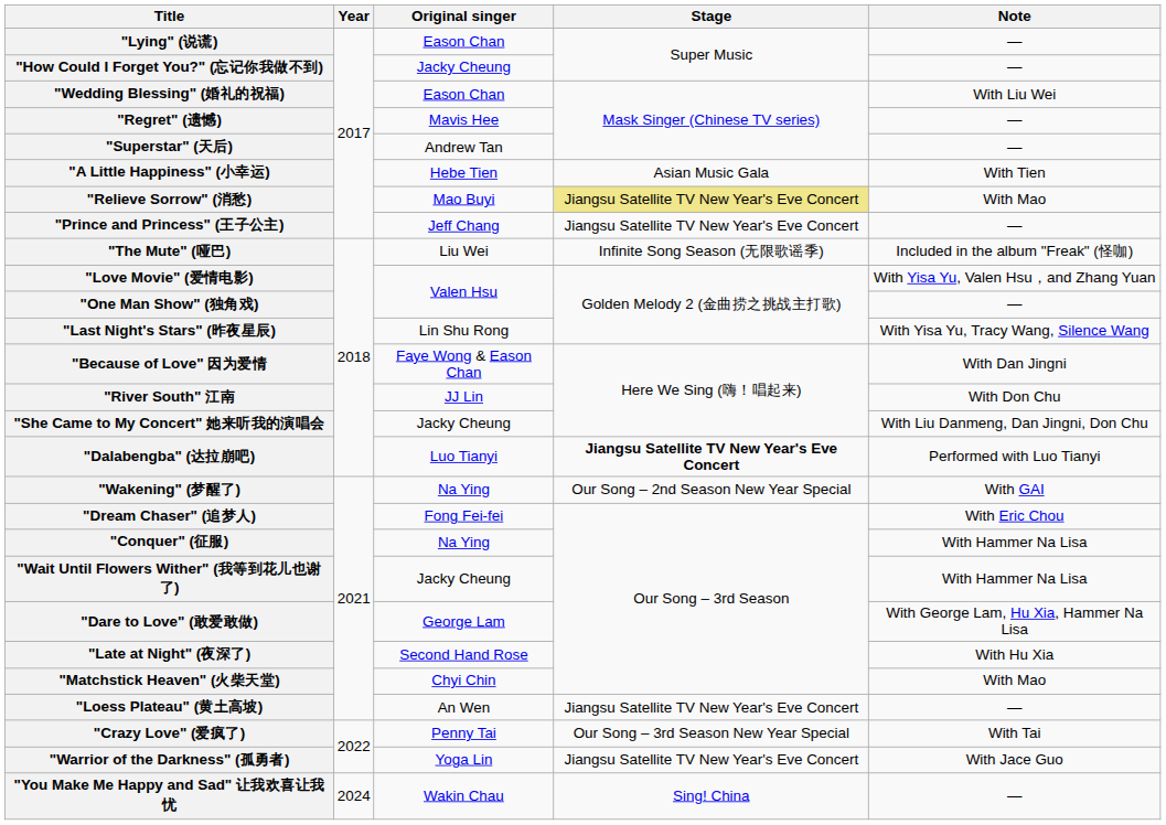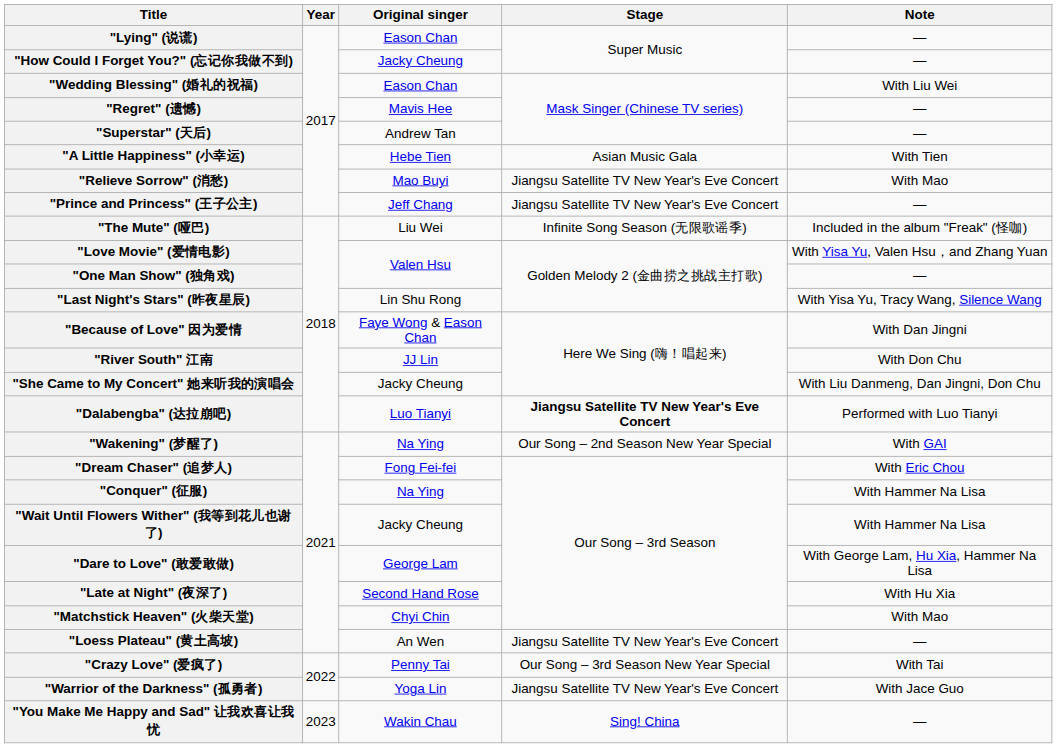 <table class="wikitable plainrowheaders" style="text-align:center;">
 <tr>
 <th>Title</th>
 <th>Year</th>
 <th>Original singer</th>
 <th>Stage</th>
 <th>Note</th>
 </tr>
 <tr>
 <th scope="row">"Lying" (说谎)</th>
 <td rowspan="8">2017</td>
 <td><a href='#'>Eason Chan</a></td>
 <td rowspan="2">Super Music</td>
 <td>—</td>
 </tr>
 <tr>
 <th scope="row">"How Could I Forget You?" (忘记你我做不到)</th>
 <td><a href='#'>Jacky Cheung</a></td>
 <td>—</td>
 </tr>
 <tr>
 <th scope="row">"Wedding Blessing" (婚礼的祝福)</th>
 <td><a href='#'>Eason Chan</a></td>
 <td rowspan="3"><a href='#'>Mask Singer (Chinese TV series)</a></td>
 <td>With Liu Wei</td>
 </tr>
 <tr>
 <th scope="row">"Regret" (遗憾)</th>
 <td><a href='#'>Mavis Hee</a></td>
 <td>—</td>
 </tr>
 <tr>
 <th scope="row">"Superstar" (天后)</th>
 <td>Andrew Tan</td>
 <td>—</td>
 </tr>
 <tr>
 <th scope="row">"A Little Happiness" (小幸运)</th>
 <td><a href='#'>Hebe Tien</a></td>
 <td>Asian Music Gala</td>
 <td>With Tien</td>
 </tr>
 <tr>
 <th scope="row">"Relieve Sorrow" (消愁)</th>
 <td><a href='#'>Mao Buyi</a></td>
-<td style="background: khaki;">Jiangsu Satellite TV New Year's Eve Concert</td>
+<td>Jiangsu Satellite TV New Year's Eve Concert</td>
 <td>With Mao</td>
 </tr>
 <tr>
 <th scope="row">"Prince and Princess" (王子公主)</th>
 <td><a href='#'>Jeff Chang</a></td>
 <td>Jiangsu Satellite TV New Year's Eve Concert</td>
 <td>—</td>
 </tr>
 <tr>
 <th scope="row">"The Mute" (哑巴)</th>
 <td rowspan="8">2018</td>
 <td>Liu Wei</td>
 <td>Infinite Song Season (无限歌谣季)</td>
 <td>Included in the album "Freak" (怪咖)</td>
 </tr>
 <tr>
 <th scope="row">"Love Movie" (爱情电影)</th>
 <td rowspan="2"><a href='#'>Valen Hsu</a></td>
 <td rowspan="3">Golden Melody 2 (金曲捞之挑战主打歌)</td>
 <td>With <a href='#'>Yisa Yu</a>, Valen Hsu，and Zhang Yuan</td>
 </tr>
 <tr>
 <th scope="row">"One Man Show" (独角戏)</th>
 <td>—</td>
 </tr>
 <tr>
 <th scope="row">"Last Night's Stars" (昨夜星辰)</th>
 <td>Lin Shu Rong</td>
 <td>With Yisa Yu, Tracy Wang, <a href='#'>Silence Wang</a></td>
 </tr>
 <tr>
 <th scope="row">"Because of Love" 因为爱情</th>
 <td><a href='#'>Faye Wong</a> & <a href='#'>Eason Chan</a></td>
 <td rowspan="3">Here We Sing (嗨！唱起来)</td>
 <td>With Dan Jingni</td>
 </tr>
 <tr>
 <th scope="row">"River South" 江南</th>
 <td><a href='#'>JJ Lin</a></td>
 <td>With Don Chu</td>
 </tr>
 <tr>
 <th scope="row">"She Came to My Concert" 她来听我的演唱会</th>
 <td>Jacky Cheung</td>
 <td>With Liu Danmeng, Dan Jingni, Don Chu</td>
 </tr>
 <tr>
 <th scope="row">"Dalabengba" (达拉崩吧)</th>
 <td><a href='#'>Luo Tianyi</a></td>
 <td><strong>Jiangsu Satellite TV New Year's Eve Concert</strong></td>
 <td>Performed with Luo Tianyi</td>
 </tr>
 <tr>
 <th scope="row">"Wakening" (梦醒了)</th>
 <td rowspan="8">2021</td>
 <td><a href='#'>Na Ying</a></td>
 <td>Our Song – 2nd Season New Year Special</td>
 <td>With <a href='#'>GAI</a></td>
 </tr>
 <tr>
 <th scope="row">"Dream Chaser" (追梦人)</th>
 <td><a href='#'>Fong Fei-fei</a></td>
 <td rowspan="6">Our Song – 3rd Season</td>
 <td>With <a href='#'>Eric Chou</a></td>
 </tr>
 <tr>
 <th scope="row">"Conquer" (征服)</th>
 <td><a href='#'>Na Ying</a></td>
 <td>With Hammer Na Lisa</td>
 </tr>
 <tr>
 <th scope="row">"Wait Until Flowers Wither" (我等到花儿也谢了)</th>
 <td>Jacky Cheung</td>
 <td>With Hammer Na Lisa</td>
 </tr>
 <tr>
 <th scope="row">"Dare to Love" (敢爱敢做)</th>
 <td><a href='#'>George Lam</a></td>
 <td>With George Lam, <a href='#'>Hu Xia</a>, Hammer Na Lisa</td>
 </tr>
 <tr>
 <th scope="row">"Late at Night" (夜深了)</th>
 <td><a href='#'> Second Hand Rose</a></td>
 <td>With Hu Xia</td>
 </tr>
 <tr>
 <th scope="row">"Matchstick Heaven" (火柴天堂)</th>
 <td><a href='#'>Chyi Chin</a></td>
 <td>With Mao</td>
 </tr>
 <tr>
 <th scope="row">"Loess Plateau" (黄土高坡)</th>
 <td>An Wen</td>
 <td>Jiangsu Satellite TV New Year's Eve Concert</td>
 <td>—</td>
 </tr>
 <tr>
 <th scope="row">"Crazy Love" (爱疯了)</th>
 <td rowspan="2">2022</td>
 <td><a href='#'>Penny Tai</a></td>
 <td>Our Song – 3rd Season New Year Special</td>
 <td>With Tai</td>
 </tr>
 <tr>
 <th scope="row">"Warrior of the Darkness" (孤勇者)</th>
 <td><a href='#'>Yoga Lin</a></td>
 <td>Jiangsu Satellite TV New Year's Eve Concert</td>
 <td>With Jace Guo</td>
 </tr>
 <tr>
 <th scope="row">"You Make Me Happy and Sad" 让我欢喜让我忧</th>
-<td>2024</td>
+<td>2023</td>
 <td><a href='#'>Wakin Chau</a></td>
 <td><a href='#'>Sing! China</a></td>
 <td>—</td>
 </tr>
 </table>
